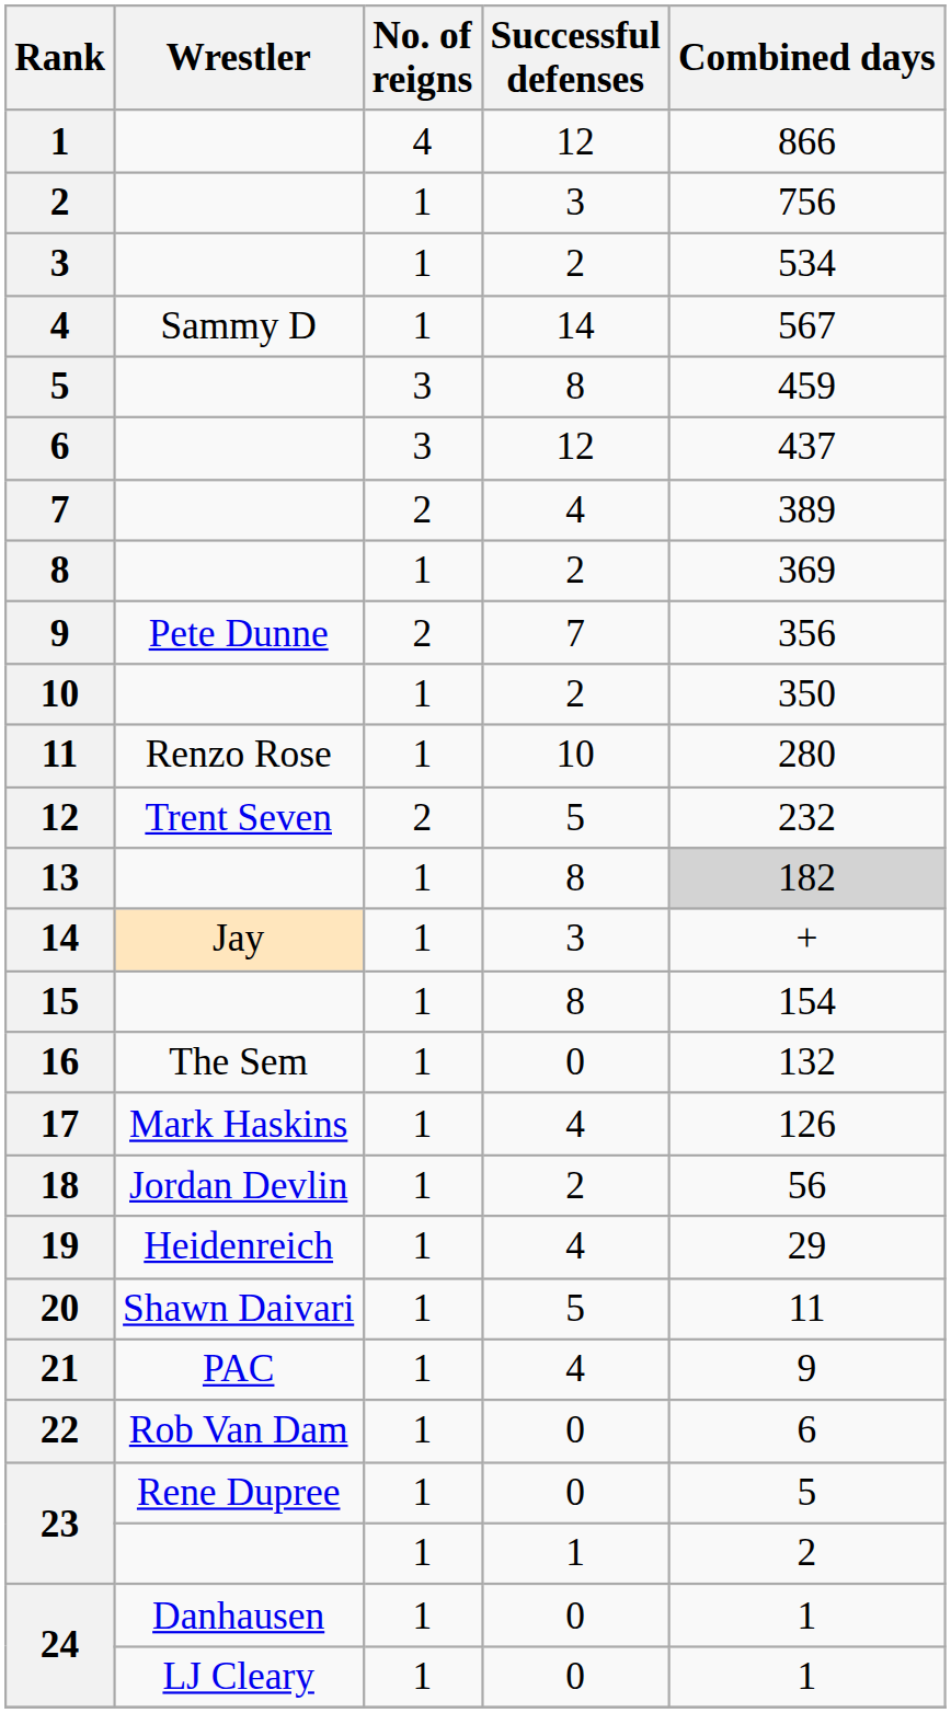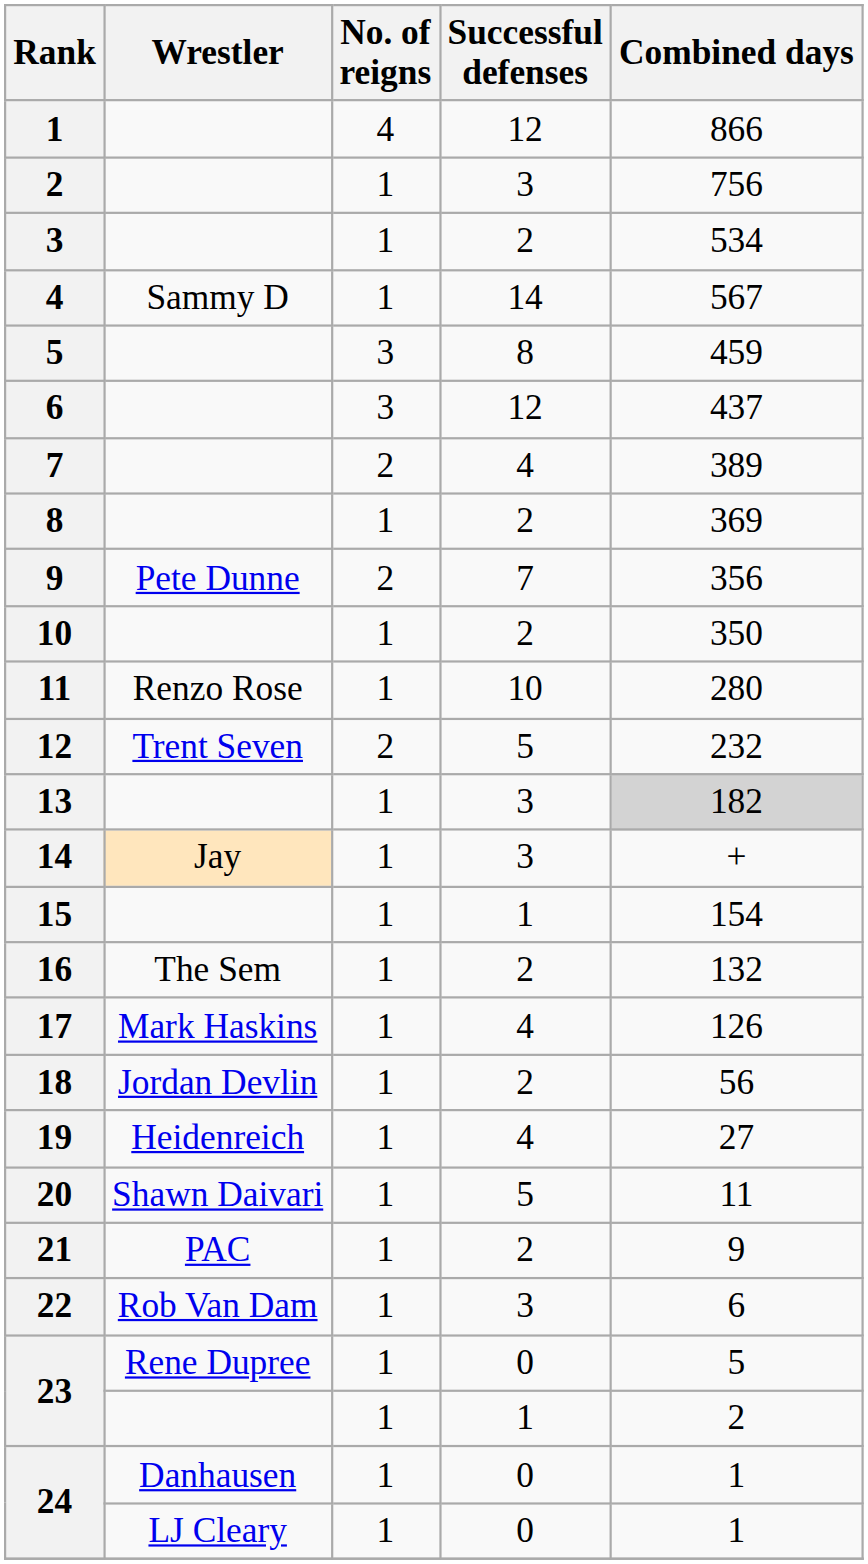 <table class="wikitable sortable" style="text-align: center">
 <tr>
 <th>Rank</th>
 <th>Wrestler</th>
 <th>No. of<br>reigns</th>
 <th>Successful<br>defenses</th>
 <th>Combined days</th>
 </tr>
 <tr>
 <th>1</th>
 <td></td>
 <td>4</td>
 <td>12</td>
 <td>866</td>
 </tr>
 <tr>
 <th>2</th>
 <td></td>
 <td>1</td>
 <td>3</td>
 <td>756</td>
 </tr>
 <tr>
 <th>3</th>
 <td></td>
 <td>1</td>
 <td>2</td>
 <td>534</td>
 </tr>
 <tr>
 <th>4</th>
 <td>Sammy D</td>
 <td>1</td>
 <td>14</td>
 <td>567</td>
 </tr>
 <tr>
 <th>5</th>
 <td></td>
 <td>3</td>
 <td>8</td>
 <td>459</td>
 </tr>
 <tr>
 <th>6</th>
 <td></td>
 <td>3</td>
 <td>12</td>
 <td>437</td>
 </tr>
 <tr>
 <th>7</th>
 <td></td>
 <td>2</td>
 <td>4</td>
 <td>389</td>
 </tr>
 <tr>
 <th>8</th>
 <td></td>
 <td>1</td>
 <td>2</td>
 <td>369</td>
 </tr>
 <tr>
 <th>9</th>
 <td><a href='#'>Pete Dunne</a></td>
 <td>2</td>
 <td>7</td>
 <td>356</td>
 </tr>
 <tr>
 <th>10</th>
 <td></td>
 <td>1</td>
 <td>2</td>
 <td>350</td>
 </tr>
 <tr>
 <th>11</th>
 <td>Renzo Rose</td>
 <td>1</td>
 <td>10</td>
 <td>280</td>
 </tr>
 <tr>
 <th>12</th>
 <td><a href='#'>Trent Seven</a></td>
 <td>2</td>
 <td>5</td>
 <td>232</td>
 </tr>
 <tr>
 <th>13</th>
 <td></td>
 <td>1</td>
-<td>8</td>
+<td>3</td>
 <td style="background: lightgrey;">182</td>
 </tr>
 <tr>
 <th>14</th>
 <td style="background-color:#FFE6BD">Jay</td>
 <td>1</td>
 <td>3</td>
 <td>+</td>
 </tr>
 <tr>
 <th>15</th>
 <td></td>
 <td>1</td>
-<td>8</td>
+<td>1</td>
 <td>154</td>
 </tr>
 <tr>
 <th>16</th>
 <td>The Sem</td>
 <td>1</td>
-<td>0</td>
+<td>2</td>
 <td>132</td>
 </tr>
 <tr>
 <th>17</th>
 <td><a href='#'>Mark Haskins</a></td>
 <td>1</td>
 <td>4</td>
 <td>126</td>
 </tr>
 <tr>
 <th>18</th>
 <td><a href='#'>Jordan Devlin</a></td>
 <td>1</td>
 <td>2</td>
 <td>56</td>
 </tr>
 <tr>
 <th>19</th>
 <td><a href='#'>Heidenreich</a></td>
 <td>1</td>
 <td>4</td>
-<td>29</td>
+<td>27</td>
 </tr>
 <tr>
 <th>20</th>
 <td><a href='#'>Shawn Daivari</a></td>
 <td>1</td>
 <td>5</td>
 <td>11</td>
 </tr>
 <tr>
 <th>21</th>
 <td><a href='#'>PAC</a></td>
 <td>1</td>
-<td>4</td>
+<td>2</td>
 <td>9</td>
 </tr>
 <tr>
 <th>22</th>
 <td><a href='#'>Rob Van Dam</a></td>
 <td>1</td>
-<td>0</td>
+<td>3</td>
 <td>6</td>
 </tr>
 <tr>
 <th rowspan=2>23</th>
 <td><a href='#'>Rene Dupree</a></td>
 <td>1</td>
 <td>0</td>
 <td>5</td>
 </tr>
 <tr>
 <td></td>
 <td>1</td>
 <td>1</td>
 <td>2</td>
 </tr>
 <tr>
 <th rowspan=2>24</th>
 <td><a href='#'>Danhausen</a></td>
 <td>1</td>
 <td>0</td>
 <td>1</td>
 </tr>
 <tr>
 <td><a href='#'>LJ Cleary</a></td>
 <td>1</td>
 <td>0</td>
 <td>1</td>
 </tr>
 <tr>
 </tr>
 </table>
